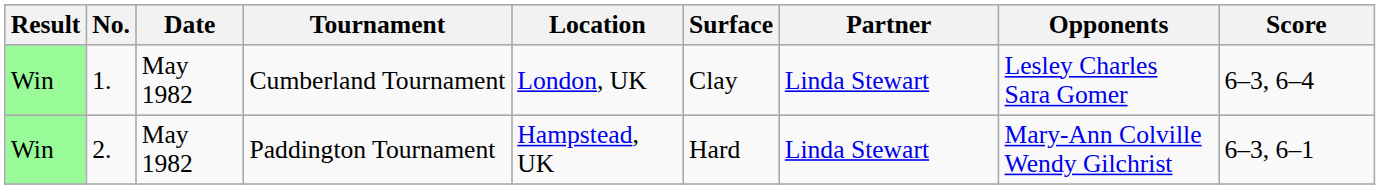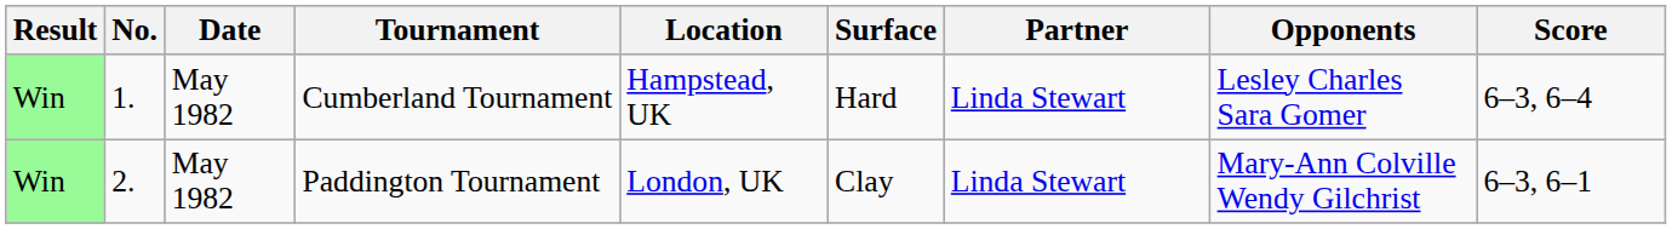 <table class="sortable wikitable">
 <tr>
 <th>Result</th>
 <th style="width:20px">No.</th>
 <th style="width:60px">Date</th>
 <th style="width:160px">Tournament</th>
 <th style="width:100px">Location</th>
 <th style="width:50px">Surface</th>
 <th style="width:130px">Partner</th>
 <th style="width:130px">Opponents</th>
 <th style="width:90px" class="unsortable">Score</th>
 </tr>
 <tr>
 <td style="background:#98fb98;">Win</td>
 <td>1.</td>
 <td>May 1982</td>
 <td>Cumberland Tournament</td>
-<td><a href='#'>London</a>, UK</td>
-<td>Clay</td>
+<td><a href='#'>Hampstead</a>, UK</td>
+<td>Hard</td>
 <td> <a href='#'>Linda Stewart</a></td>
 <td> <a href='#'>Lesley Charles</a> <br> <a href='#'>Sara Gomer</a></td>
 <td>6–3, 6–4</td>
 </tr>
 <tr>
 <td style="background:#98fb98;">Win</td>
 <td>2.</td>
 <td>May 1982</td>
 <td>Paddington Tournament</td>
-<td><a href='#'>Hampstead</a>, UK</td>
-<td>Hard</td>
+<td><a href='#'>London</a>, UK</td>
+<td>Clay</td>
 <td> <a href='#'>Linda Stewart</a></td>
 <td> <a href='#'>Mary-Ann Colville</a> <br>  <a href='#'>Wendy Gilchrist</a></td>
 <td>6–3, 6–1</td>
 </tr>
 </table>
